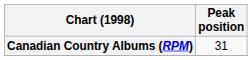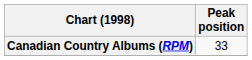 <table class="wikitable sortable plainrowheaders" style="text-align:center">
 <tr>
 <th scope="col">Chart (1998)</th>
 <th scope="col">Peak<br> position</th>
 </tr>
 <tr>
 <th scope="row">Canadian Country Albums (<em><a href='#'>RPM</a></em>)</th>
-<td>31</td>
+<td>33</td>
 </tr>
 <tr>
 </tr>
 <tr>
 </tr>
 </table>
